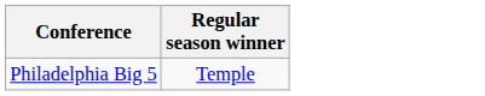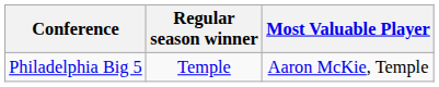 <table class="wikitable" style="text-align:center;">
 <tr>
 <th>Conference</th>
 <th>Regular <br> season winner</th>
+<th><a href='#'>Most Valuable Player</a></th>
 </tr>
 <tr>
 <td><a href='#'>Philadelphia Big 5</a></td>
 <td><a href='#'>Temple</a></td>
+<td><a href='#'>Aaron McKie</a>, Temple</td>
 </tr>
 </table>
